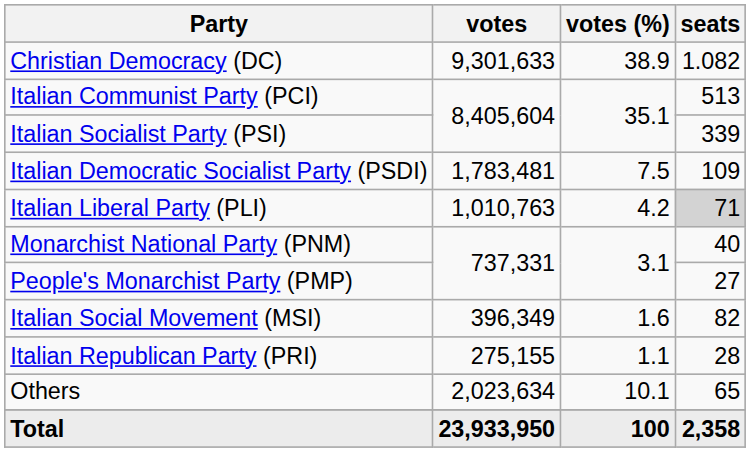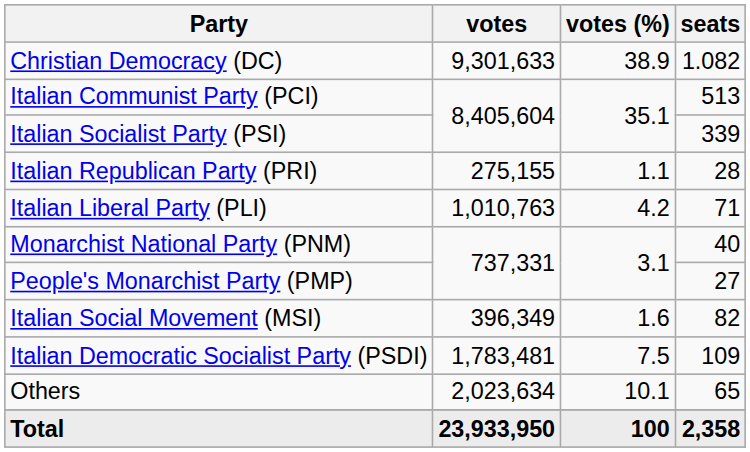 <table class="wikitable" style="font-size: 90%;">
 <tr bgcolor="EFEFEF">
 <th>Party</th>
 <th>votes</th>
 <th>votes (%)</th>
 <th>seats</th>
 </tr>
 <tr>
 <td><a href='#'>Christian Democracy</a> (DC)</td>
 <td align=right>9,301,633</td>
 <td align=right>38.9</td>
 <td align=right>1.082</td>
 </tr>
 <tr>
 <td><a href='#'>Italian Communist Party</a> (PCI)</td>
 <td rowspan=2 align=right>8,405,604</td>
 <td rowspan=2 align=right>35.1</td>
 <td align=right>513</td>
 </tr>
 <tr>
 <td><a href='#'>Italian Socialist Party</a> (PSI)</td>
 <td align=right>339</td>
 </tr>
 <tr>
-<td><a href='#'>Italian Democratic Socialist Party</a> (PSDI)</td>
-<td align=right>1,783,481</td>
-<td align=right>7.5</td>
-<td align=right>109</td>
+<td><a href='#'>Italian Republican Party</a> (PRI)</td>
+<td align=right>275,155</td>
+<td align=right>1.1</td>
+<td align=right>28</td>
 </tr>
 <tr>
 <td><a href='#'>Italian Liberal Party</a> (PLI)</td>
 <td align=right>1,010,763</td>
 <td align=right>4.2</td>
-<td align=right style="background: lightgrey;">71</td>
+<td align=right>71</td>
 </tr>
 <tr>
 <td><a href='#'>Monarchist National Party</a> (PNM)</td>
 <td rowspan=2 align=right>737,331</td>
 <td rowspan=2 align=right>3.1</td>
 <td align=right>40</td>
 </tr>
 <tr>
 <td><a href='#'>People's Monarchist Party</a> (PMP)</td>
 <td align=right>27</td>
 </tr>
 <tr>
 <td><a href='#'>Italian Social Movement</a> (MSI)</td>
 <td align=right>396,349</td>
 <td align=right>1.6</td>
 <td align=right>82</td>
 </tr>
 <tr>
-<td><a href='#'>Italian Republican Party</a> (PRI)</td>
-<td align=right>275,155</td>
-<td align=right>1.1</td>
-<td align=right>28</td>
+<td><a href='#'>Italian Democratic Socialist Party</a> (PSDI)</td>
+<td align=right>1,783,481</td>
+<td align=right>7.5</td>
+<td align=right>109</td>
 </tr>
 <tr>
 <td>Others</td>
 <td align=right>2,023,634</td>
 <td align=right>10.1</td>
 <td align=right>65</td>
 </tr>
 <tr>
 </tr>
 <tr bgcolor=ececec>
 <td><strong>Total</strong></td>
 <td align=right><strong>23,933,950</strong></td>
 <td align=right><strong>100</strong></td>
 <td align=right><strong>2,358</strong></td>
 </tr>
 </table>
